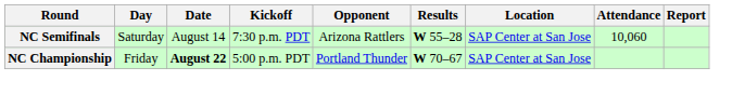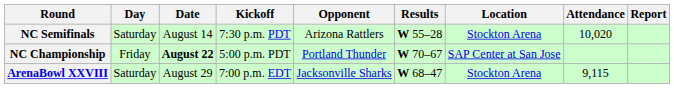 <table class="wikitable" style="font-size: 95%;">
 <tr>
 <th>Round</th>
 <th>Day</th>
 <th>Date</th>
 <th>Kickoff</th>
 <th>Opponent</th>
 <th>Results</th>
 <th>Location</th>
 <th>Attendance</th>
 <th>Report</th>
 </tr>
 <tr style=background:#ccffcc>
 <th align="center">NC Semifinals</th>
 <td align="center">Saturday</td>
 <td align="center">August 14</td>
 <td align="center">7:30 p.m. <a href='#'>PDT</a></td>
 <td align="center">Arizona Rattlers</td>
 <td align="center"><strong>W</strong> 55–28</td>
-<td align="center"><a href='#'>SAP Center at San Jose</a></td>
-<td align="center">10,060</td>
+<td align="center"><a href='#'>Stockton Arena</a></td>
+<td align="center">10,020</td>
 <td align="center"></td>
 </tr>
 <tr style=background:#ccffcc>
 <th align="center">NC Championship</th>
 <td align="center">Friday</td>
 <td align="center"><strong>August 22</strong></td>
 <td align="center">5:00 p.m. PDT</td>
 <td align="center"><a href='#'>Portland Thunder</a></td>
 <td align="center"><strong>W</strong> 70–67</td>
 <td align="center"><a href='#'>SAP Center at San Jose</a></td>
 <td align="center"></td>
 <td align="center"></td>
 </tr>
+<tr style=background:#ccffcc>
+<th align="center"><a href='#'>ArenaBowl XXVIII</a></th>
+<td align="center">Saturday</td>
+<td align="center">August 29</td>
+<td align="center">7:00 p.m. <a href='#'>EDT</a></td>
+<td align="center"><a href='#'>Jacksonville Sharks</a></td>
+<td align="center"><strong>W</strong> 68–47</td>
+<td align="center"><a href='#'>Stockton Arena</a></td>
+<td align="center">9,115</td>
+<td align="center"></td>
+</tr>
 </table>
